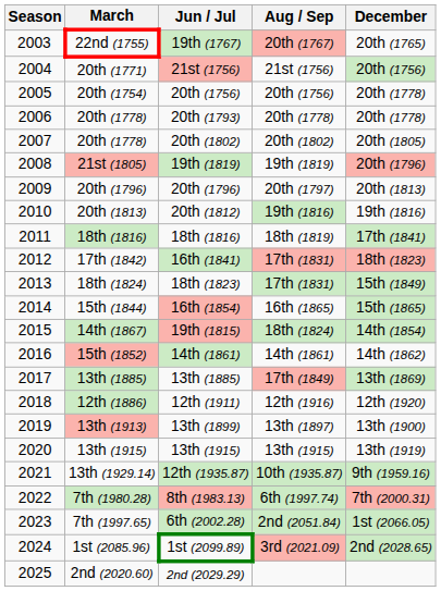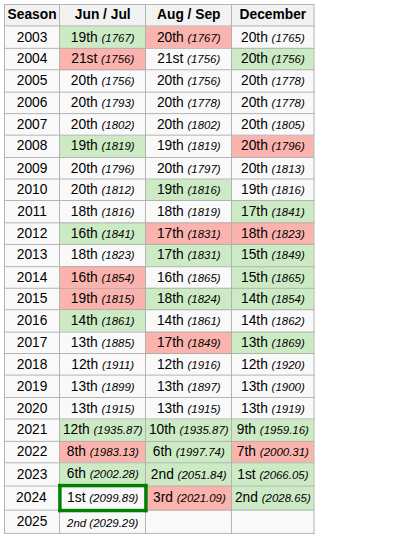 <table class="wikitable" style="text-align:center">
 <tr>
 <th>Season</th>
-<th>March</th>
 <th>Jun / Jul</th>
 <th>Aug / Sep</th>
 <th>December</th>
 </tr>
 <tr>
 <td>2003</td>
-<td style="border: 4px solid red">22nd <small><em>(1755)</em></small></td>
 <td style="background:#ccebc5">19th <small><em>(1767)</em></small></td>
 <td style="background:#fbb3ad">20th <small><em>(1767)</em></small></td>
 <td>20th <small><em>(1765)</em></small></td>
 </tr>
 <tr>
 <td>2004</td>
-<td>20th <small><em>(1771)</em></small></td>
 <td style="background:#fbb3ad">21st <small><em>(1756)</em></small></td>
 <td>21st <small><em>(1756)</em></small></td>
 <td style="background:#ccebc5">20th <small><em>(1756)</em></small></td>
 </tr>
 <tr>
 <td>2005</td>
-<td>20th <small><em>(1754)</em></small></td>
 <td>20th <small><em>(1756)</em></small></td>
 <td>20th <small><em>(1756)</em></small></td>
 <td>20th <small><em>(1778)</em></small></td>
 </tr>
 <tr>
 <td>2006</td>
-<td>20th <small><em>(1778)</em></small></td>
 <td>20th <small><em>(1793)</em></small></td>
 <td>20th <small><em>(1778)</em></small></td>
 <td>20th <small><em>(1778)</em></small></td>
 </tr>
 <tr>
 <td>2007</td>
-<td>20th <small><em>(1778)</em></small></td>
 <td>20th <small><em>(1802)</em></small></td>
 <td>20th <small><em>(1802)</em></small></td>
 <td>20th <small><em>(1805)</em></small></td>
 </tr>
 <tr>
 <td>2008</td>
-<td style="background:#fbb3ad">21st <small><em>(1805)</em></small></td>
 <td style="background:#ccebc5">19th <small><em>(1819)</em></small></td>
 <td>19th <small><em>(1819)</em></small></td>
 <td style="background:#fbb3ad">20th <small><em>(1796)</em></small></td>
 </tr>
 <tr>
 <td>2009</td>
 <td>20th <small><em>(1796)</em></small></td>
-<td>20th <small><em>(1796)</em></small></td>
 <td>20th <small><em>(1797)</em></small></td>
 <td>20th <small><em>(1813)</em></small></td>
 </tr>
 <tr>
 <td>2010</td>
-<td>20th <small><em>(1813)</em></small></td>
 <td>20th <small><em>(1812)</em></small></td>
 <td style="background:#ccebc5">19th <small><em>(1816)</em></small></td>
 <td>19th <small><em>(1816)</em></small></td>
 </tr>
 <tr>
 <td>2011</td>
-<td style="background:#ccebc5">18th <small><em>(1816)</em></small></td>
 <td>18th <small><em>(1816)</em></small></td>
 <td>18th <small><em>(1819)</em></small></td>
 <td style="background:#ccebc5">17th <small><em>(1841)</em></small></td>
 </tr>
 <tr>
 <td>2012</td>
-<td>17th <small><em>(1842)</em></small></td>
 <td style="background:#ccebc5">16th <small><em>(1841)</em></small></td>
 <td style="background:#fbb3ad">17th <small><em>(1831)</em></small></td>
 <td style="background:#fbb3ad">18th <small><em>(1823)</em></small></td>
 </tr>
 <tr>
 <td>2013</td>
-<td>18th <small><em>(1824)</em></small></td>
 <td>18th <small><em>(1823)</em></small></td>
 <td style="background:#ccebc5">17th <small><em>(1831)</em></small></td>
 <td style="background:#ccebc5">15th <small><em>(1849)</em></small></td>
 </tr>
 <tr>
 <td>2014</td>
-<td>15th <small><em>(1844)</em></small></td>
 <td style="background:#fbb3ad">16th <small><em>(1854)</em></small></td>
 <td>16th <small><em>(1865)</em></small></td>
 <td style="background:#ccebc5">15th <small><em>(1865)</em></small></td>
 </tr>
 <tr>
 <td>2015</td>
-<td style="background:#ccebc5">14th <small><em>(1867)</em></small></td>
 <td style="background:#fbb3ad">19th <small><em>(1815)</em></small></td>
 <td style="background:#ccebc5">18th <small><em>(1824)</em></small></td>
 <td style="background:#ccebc5">14th <small><em>(1854)</em></small></td>
 </tr>
 <tr>
 <td>2016</td>
-<td style="background:#fbb3ad">15th <small><em>(1852)</em></small></td>
 <td style="background:#ccebc5">14th <small><em>(1861)</em></small></td>
 <td>14th <small><em>(1861)</em></small></td>
 <td>14th <small><em>(1862)</em></small></td>
 </tr>
 <tr>
 <td>2017</td>
-<td style="background:#ccebc5">13th <small><em>(1885)</em></small></td>
 <td>13th <small><em>(1885)</em></small></td>
 <td style="background:#fbb3ad">17th <small><em>(1849)</em></small></td>
 <td style="background:#ccebc5">13th <small><em>(1869)</em></small></td>
 </tr>
 <tr>
 <td>2018</td>
-<td style="background:#ccebc5">12th <small><em>(1886)</em></small></td>
 <td>12th <small><em>(1911)</em></small></td>
 <td>12th <small><em>(1916)</em></small></td>
 <td>12th <small><em>(1920)</em></small></td>
 </tr>
 <tr>
 <td>2019</td>
-<td style="background:#fbb3ad">13th <small><em>(1913)</em></small></td>
 <td>13th <small><em>(1899)</em></small></td>
 <td>13th <small><em>(1897)</em></small></td>
 <td>13th <small><em>(1900)</em></small></td>
 </tr>
 <tr>
 <td>2020</td>
 <td>13th <small><em>(1915)</em></small></td>
 <td>13th <small><em>(1915)</em></small></td>
-<td>13th <small><em>(1915)</em></small></td>
 <td>13th <small><em>(1919)</em></small></td>
 </tr>
 <tr>
 <td>2021</td>
-<td>13th <small><em>(1929.14)</em></small></td>
 <td style="background:#ccebc5">12th <small><em>(1935.87)</em></small></td>
 <td style="background:#ccebc5">10th <small><em>(1935.87)</em></small></td>
 <td style="background:#ccebc5">9th <small><em>(1959.16)</em></small></td>
 </tr>
 <tr>
 <td>2022</td>
-<td style="background:#ccebc5">7th <small><em>(1980.28)</em></small></td>
 <td style="background:#fbb3ad">8th <small><em>(1983.13)</em></small></td>
 <td style="background:#ccebc5">6th <small><em>(1997.74)</em></small></td>
 <td style="background:#fbb3ad">7th <small><em>(2000.31)</em></small></td>
 </tr>
 <tr>
 <td>2023</td>
-<td>7th <small><em>(1997.65)</em></small></td>
 <td style="background:#ccebc5">6th <small><em>(2002.28)</em></small></td>
 <td style="background:#ccebc5">2nd <em><small>(2051.84)</small></em></td>
 <td style="background:#ccebc5">1st <em><small>(2066.05)</small></em></td>
 </tr>
 <tr>
 <td>2024</td>
-<td>1st <small><em>(2085.96)</em></small></td>
 <td style="border: 4px solid green;">1st <small><em>(2099.89)</em></small></td>
 <td style="background:#fbb3ad">3rd <small><em>(2021.09)</em></small></td>
 <td style="background:#ccebc5">2nd <small><em>(2028.65)</em></small></td>
 </tr>
 <tr>
 <td>2025</td>
-<td>2nd <small><em>(2020.60)</em></small></td>
 <td><small><em>2nd (2029.29)</em></small></td>
 <td></td>
 <td></td>
 </tr>
 </table>
